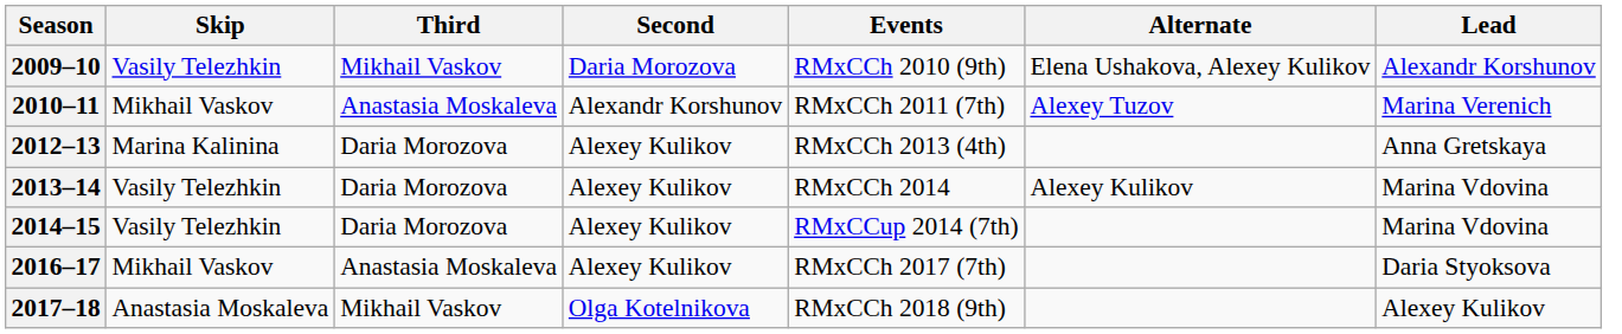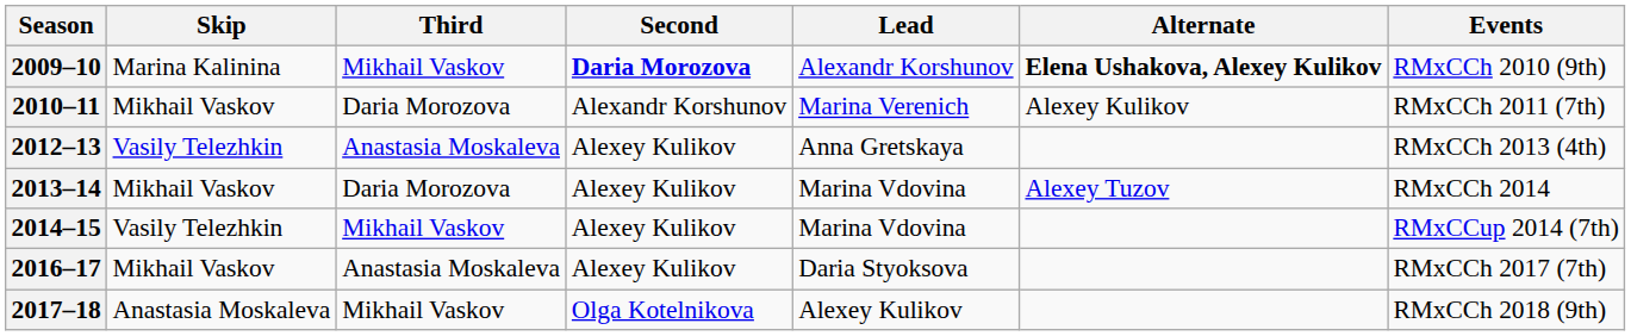 <table class="wikitable">
 <tr>
 <th scope="col">Season</th>
 <th scope="col">Skip</th>
 <th scope="col">Third</th>
 <th scope="col">Second</th>
+<th scope="col">Lead</th>
+<th scope="col">Alternate</th>
 <th scope="col">Events</th>
-<th scope="col">Alternate</th>
-<th scope="col">Lead</th>
 </tr>
 <tr>
 <th scope="row">2009–10</th>
-<td><a href='#'>Vasily Telezhkin</a></td>
+<td>Marina Kalinina</td>
 <td><a href='#'>Mikhail Vaskov</a></td>
-<td><a href='#'>Daria Morozova</a></td>
+<td><strong><a href='#'>Daria Morozova</a></strong></td>
+<td><a href='#'>Alexandr Korshunov</a></td>
+<td><strong>Elena Ushakova, Alexey Kulikov</strong></td>
 <td><a href='#'>RMxCCh</a> 2010 (9th)</td>
-<td>Elena Ushakova, Alexey Kulikov</td>
-<td><a href='#'>Alexandr Korshunov</a></td>
 </tr>
 <tr>
 <th scope="row">2010–11</th>
 <td>Mikhail Vaskov</td>
-<td><a href='#'>Anastasia Moskaleva</a></td>
+<td>Daria Morozova</td>
 <td>Alexandr Korshunov</td>
+<td><a href='#'>Marina Verenich</a></td>
+<td>Alexey Kulikov</td>
 <td>RMxCCh 2011 (7th)</td>
-<td><a href='#'>Alexey Tuzov</a></td>
-<td><a href='#'>Marina Verenich</a></td>
 </tr>
 <tr>
 <th scope="row">2012–13</th>
-<td>Marina Kalinina</td>
-<td>Daria Morozova</td>
+<td><a href='#'>Vasily Telezhkin</a></td>
+<td><a href='#'>Anastasia Moskaleva</a></td>
 <td>Alexey Kulikov</td>
+<td>Anna Gretskaya</td>
+<td></td>
 <td>RMxCCh 2013 (4th)</td>
-<td></td>
-<td>Anna Gretskaya</td>
 </tr>
 <tr>
 <th scope="row">2013–14</th>
-<td>Vasily Telezhkin</td>
+<td>Mikhail Vaskov</td>
 <td>Daria Morozova</td>
 <td>Alexey Kulikov</td>
+<td>Marina Vdovina</td>
+<td><a href='#'>Alexey Tuzov</a></td>
 <td>RMxCCh 2014 </td>
-<td>Alexey Kulikov</td>
-<td>Marina Vdovina</td>
 </tr>
 <tr>
 <th scope="row">2014–15</th>
 <td>Vasily Telezhkin</td>
-<td>Daria Morozova</td>
+<td><a href='#'>Mikhail Vaskov</a></td>
 <td>Alexey Kulikov</td>
+<td>Marina Vdovina</td>
+<td></td>
 <td><a href='#'>RMxCCup</a> 2014 (7th)</td>
-<td></td>
-<td>Marina Vdovina</td>
 </tr>
 <tr>
 <th scope="row">2016–17</th>
 <td>Mikhail Vaskov</td>
 <td>Anastasia Moskaleva</td>
 <td>Alexey Kulikov</td>
+<td>Daria Styoksova</td>
+<td></td>
 <td>RMxCCh 2017 (7th)</td>
-<td></td>
-<td>Daria Styoksova</td>
 </tr>
 <tr>
 <th scope="row">2017–18</th>
 <td>Anastasia Moskaleva</td>
 <td>Mikhail Vaskov</td>
 <td><a href='#'>Olga Kotelnikova</a></td>
+<td>Alexey Kulikov</td>
+<td></td>
 <td>RMxCCh 2018 (9th)</td>
-<td></td>
-<td>Alexey Kulikov</td>
 </tr>
 </table>
